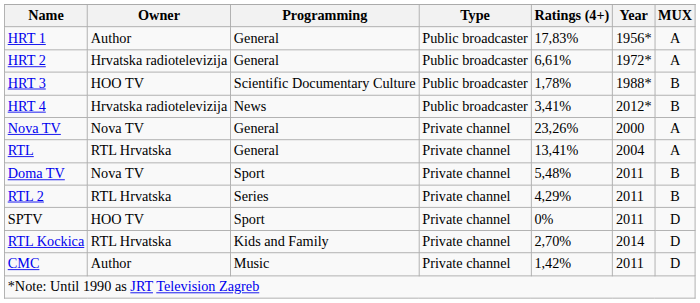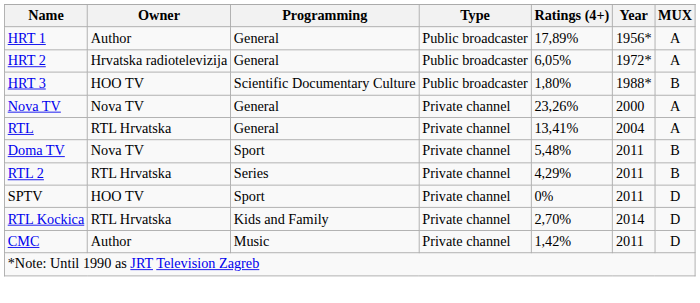 <table class="wikitable sortable">
 <tr>
 </tr>
 <tr>
 <th>Name</th>
 <th>Owner</th>
 <th>Programming</th>
 <th>Type</th>
 <th>Ratings (4+)</th>
 <th>Year</th>
 <th>MUX</th>
 </tr>
 <tr>
 <td><a href='#'>HRT 1</a></td>
 <td>Author</td>
 <td>General</td>
 <td>Public broadcaster</td>
-<td>17,83%</td>
+<td>17,89%</td>
 <td>1956*</td>
 <td align=center>A</td>
 </tr>
 <tr>
 <td><a href='#'>HRT 2</a></td>
 <td>Hrvatska radiotelevizija</td>
 <td>General</td>
 <td>Public broadcaster</td>
-<td>6,61%</td>
+<td>6,05%</td>
 <td>1972*</td>
 <td align=center>A</td>
 </tr>
 <tr>
 <td><a href='#'>HRT 3</a></td>
 <td>HOO TV</td>
 <td>Scientific Documentary Culture</td>
 <td>Public broadcaster</td>
-<td>1,78%</td>
+<td>1,80%</td>
 <td>1988*</td>
-<td align=center>B</td>
-</tr>
-<tr>
-<td><a href='#'>HRT 4</a></td>
-<td>Hrvatska radiotelevizija</td>
-<td>News</td>
-<td>Public broadcaster</td>
-<td>3,41%</td>
-<td>2012*</td>
 <td align=center>B</td>
 </tr>
 <tr>
 <td><a href='#'>Nova TV</a></td>
 <td>Nova TV</td>
 <td>General</td>
 <td>Private channel</td>
 <td>23,26%</td>
 <td>2000</td>
 <td align=center>A</td>
 </tr>
 <tr>
 <td><a href='#'>RTL</a></td>
 <td>RTL Hrvatska</td>
 <td>General</td>
 <td>Private channel</td>
 <td>13,41%</td>
 <td>2004</td>
 <td align=center>A</td>
 </tr>
 <tr>
 <td><a href='#'>Doma TV</a></td>
 <td>Nova TV</td>
 <td>Sport</td>
 <td>Private channel</td>
 <td>5,48%</td>
 <td>2011</td>
 <td align=center>B</td>
 </tr>
 <tr>
 <td><a href='#'>RTL 2</a></td>
 <td>RTL Hrvatska</td>
 <td>Series</td>
 <td>Private channel</td>
 <td>4,29%</td>
 <td>2011</td>
 <td align=center>B</td>
 </tr>
 <tr>
 <td>SPTV</td>
 <td>HOO TV</td>
 <td>Sport</td>
 <td>Private channel</td>
 <td>0%</td>
 <td>2011</td>
 <td align=center>D</td>
 </tr>
 <tr>
 <td><a href='#'>RTL Kockica</a></td>
 <td>RTL Hrvatska</td>
 <td>Kids and Family</td>
 <td>Private channel</td>
 <td>2,70%</td>
 <td>2014</td>
 <td align=center>D</td>
 </tr>
 <tr>
 <td><a href='#'>CMC</a></td>
 <td>Author</td>
 <td>Music</td>
 <td>Private channel</td>
 <td>1,42%</td>
 <td>2011</td>
 <td align=center>D</td>
 </tr>
 <tr>
 <td colspan=7>*Note: Until 1990 as <a href='#'>JRT</a> <a href='#'>Television Zagreb</a></td>
 </tr>
 </table>
